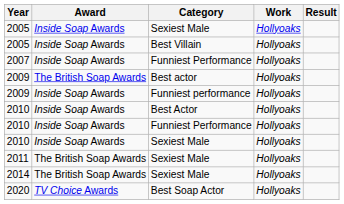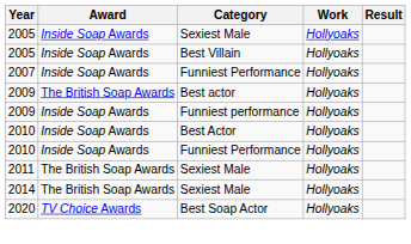 <table class="wikitable sortable">
 <tr>
 <th>Year</th>
 <th>Award</th>
 <th>Category</th>
 <th>Work</th>
 <th>Result</th>
 </tr>
 <tr>
 <td>2005</td>
 <td><a href='#'><em>Inside Soap</em> Awards</a></td>
 <td>Sexiest Male</td>
 <td><em><a href='#'>Hollyoaks</a></em></td>
 <td></td>
 </tr>
 <tr>
 <td>2005</td>
 <td><em>Inside Soap</em> Awards</td>
 <td>Best Villain</td>
 <td><em>Hollyoaks</em></td>
 <td></td>
 </tr>
 <tr>
 <td>2007</td>
 <td><em>Inside Soap</em> Awards</td>
 <td>Funniest Performance</td>
 <td><em>Hollyoaks</em></td>
 <td></td>
 </tr>
 <tr>
 <td>2009</td>
 <td><a href='#'>The British Soap Awards</a></td>
 <td>Best actor</td>
 <td><em>Hollyoaks</em></td>
 <td></td>
 </tr>
 <tr>
 <td>2009</td>
 <td><em>Inside Soap</em> Awards</td>
 <td>Funniest performance</td>
 <td><em>Hollyoaks</em></td>
 <td></td>
 </tr>
 <tr>
 <td>2010</td>
 <td><em>Inside Soap</em> Awards</td>
 <td>Best Actor</td>
 <td><em>Hollyoaks</em></td>
 <td></td>
 </tr>
 <tr>
 <td>2010</td>
 <td><em>Inside Soap</em> Awards</td>
 <td>Funniest Performance</td>
 <td><em>Hollyoaks</em></td>
 <td></td>
 </tr>
 <tr>
-<td>2010</td>
-<td><em>Inside Soap</em> Awards</td>
-<td>Sexiest Male</td>
-<td><em>Hollyoaks</em></td>
-<td></td>
-</tr>
-<tr>
 <td>2011</td>
 <td>The British Soap Awards</td>
 <td>Sexiest Male</td>
 <td><em>Hollyoaks</em></td>
 <td></td>
 </tr>
 <tr>
 <td>2014</td>
 <td>The British Soap Awards</td>
 <td>Sexiest Male</td>
 <td><em>Hollyoaks</em></td>
 <td></td>
 </tr>
 <tr>
 <td>2020</td>
 <td><a href='#'><em>TV Choice</em> Awards</a></td>
 <td>Best Soap Actor</td>
 <td><em>Hollyoaks</em></td>
 <td></td>
 </tr>
 </table>
